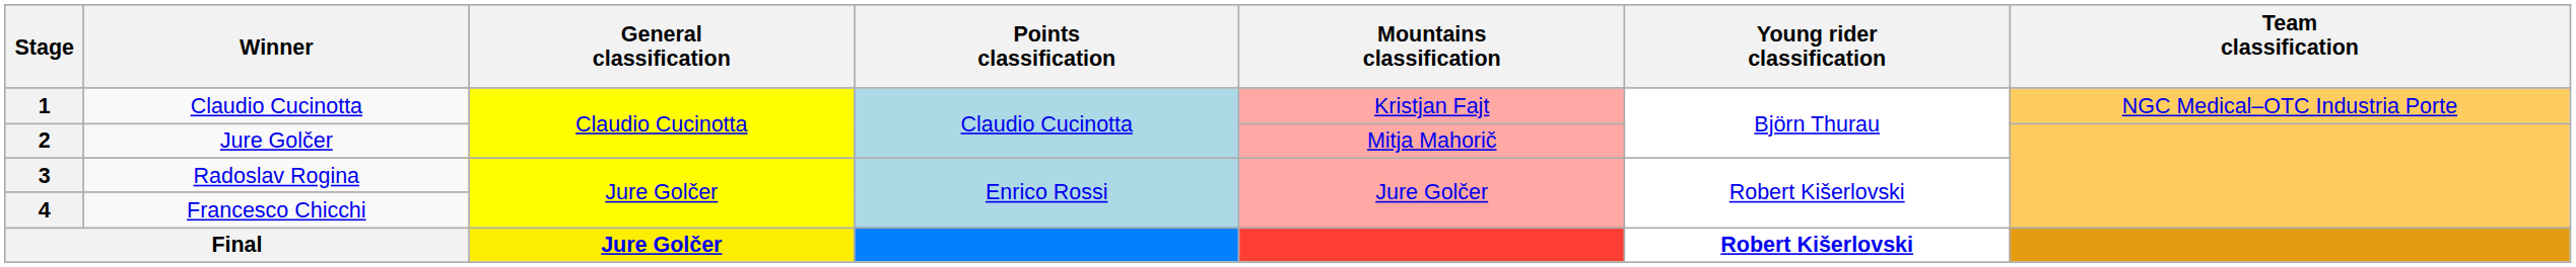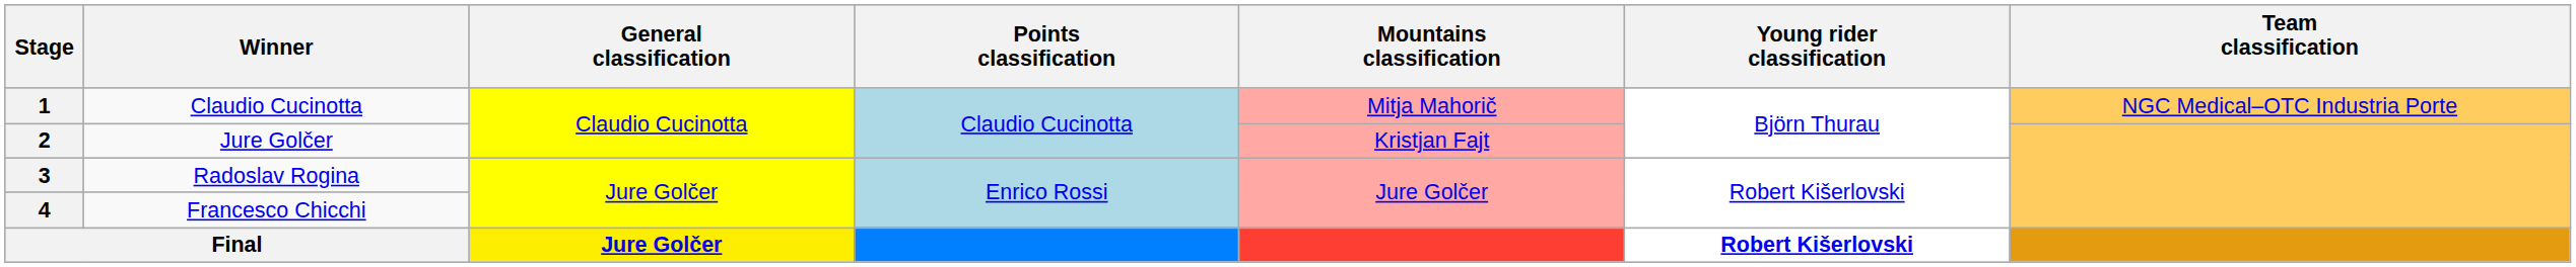 <table class="wikitable" style="text-align: center; font-size:smaller;">
 <tr>
 <th style="width:1%;">Stage</th>
 <th style="width:11%;">Winner</th>
 <th style="width:11%;">General<br>classification<br></th>
 <th style="width:11%;">Points<br>classification<br></th>
 <th style="width:11%;">Mountains<br>classification<br></th>
 <th style="width:11%;">Young rider<br>classification<br></th>
 <th style="width:16%;">Team<br>classification<br><br></th>
 </tr>
 <tr>
 <th>1</th>
 <td><a href='#'>Claudio Cucinotta</a></td>
 <td style="background:yellow;" rowspan=2><a href='#'>Claudio Cucinotta</a></td>
 <td style="background:lightblue;" rowspan=2><a href='#'>Claudio Cucinotta</a></td>
-<td style="background:#FFA8A4;"><a href='#'>Kristjan Fajt</a></td>
+<td style="background:#FFA8A4;"><a href='#'>Mitja Mahorič</a></td>
 <td style="background:white;" rowspan=2><a href='#'>Björn Thurau</a></td>
 <td style="background:#FFCD5F;"><a href='#'>NGC Medical–OTC Industria Porte</a></td>
 </tr>
 <tr>
 <th>2</th>
 <td><a href='#'>Jure Golčer</a></td>
-<td style="background:#FFA8A4;"><a href='#'>Mitja Mahorič</a></td>
+<td style="background:#FFA8A4;"><a href='#'>Kristjan Fajt</a></td>
 <td style="background:#FFCD5F;" rowspan=3></td>
 </tr>
 <tr>
 <th>3</th>
 <td><a href='#'>Radoslav Rogina</a></td>
 <td style="background:yellow;" rowspan=2><a href='#'>Jure Golčer</a></td>
 <td style="background:lightblue;" rowspan=2><a href='#'>Enrico Rossi</a></td>
 <td style="background:#FFA8A4;" rowspan=2><a href='#'>Jure Golčer</a></td>
 <td style="background:white;" rowspan=2><a href='#'>Robert Kišerlovski</a></td>
 </tr>
 <tr>
 <th>4</th>
 <td><a href='#'>Francesco Chicchi</a></td>
 </tr>
 <tr>
 <th colspan="2"><strong>Final</strong></th>
 <th style="background:#FDEE00;"><a href='#'>Jure Golčer</a></th>
 <th style="background:#007FFF;"></th>
 <th style="background:#FF3E33;"></th>
 <th style="background:white;"><a href='#'>Robert Kišerlovski</a></th>
 <th style="background:#E49B0F;"></th>
 </tr>
 </table>
